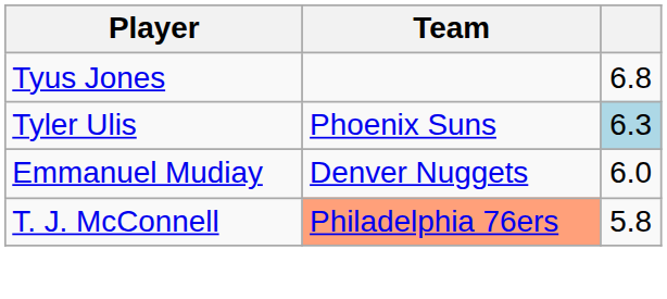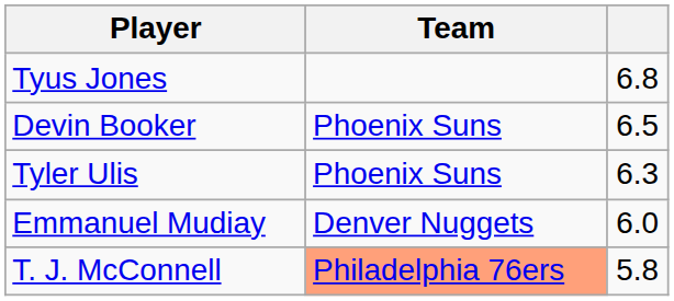 <table class="wikitable" style="text-align:left">
 <tr>
 <th width="150px">Player</th>
 <th width="150px">Team</th>
 <th width="25px"></th>
 </tr>
 <tr>
 <td><a href='#'>Tyus Jones</a></td>
 <td></td>
 <td align="center">6.8</td>
 </tr>
 <tr>
+<td><a href='#'>Devin Booker</a></td>
+<td><a href='#'>Phoenix Suns</a></td>
+<td align="center">6.5</td>
+</tr>
+<tr>
 <td><a href='#'>Tyler Ulis</a></td>
 <td><a href='#'>Phoenix Suns</a></td>
-<td align="center" style="background: lightblue;">6.3</td>
+<td align="center">6.3</td>
 </tr>
 <tr>
 <td><a href='#'>Emmanuel Mudiay</a></td>
 <td><a href='#'>Denver Nuggets</a></td>
 <td align="center">6.0</td>
 </tr>
 <tr>
 <td><a href='#'>T. J. McConnell</a></td>
 <td style="background: lightsalmon;"><a href='#'>Philadelphia 76ers</a></td>
 <td align="center">5.8</td>
 </tr>
 </table>
